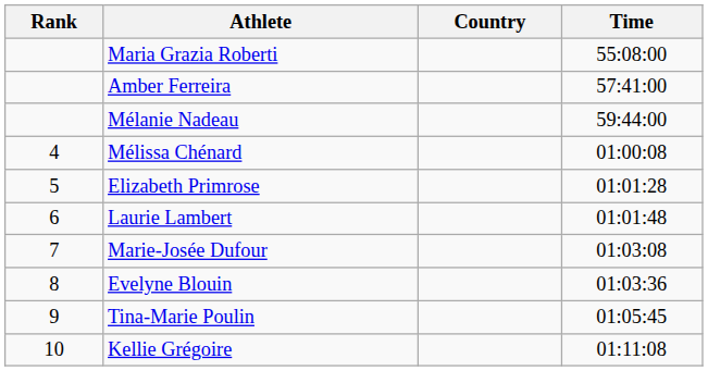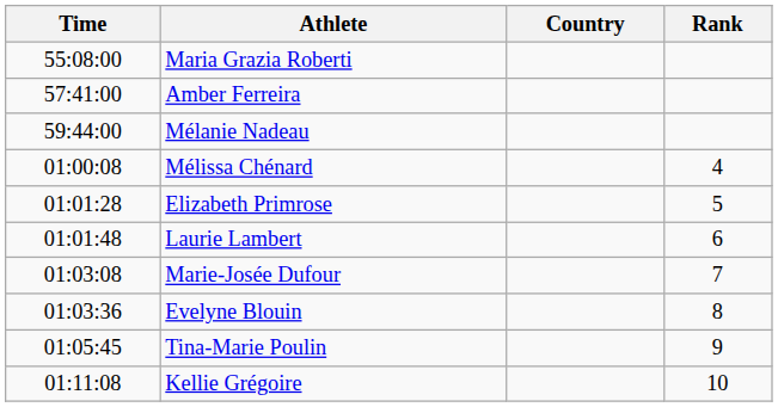 <table class="wikitable" width=40% style="font-size:90%; text-align:center;">
 <tr>
-<th>Rank</th>
+<th>Time</th>
 <th>Athlete</th>
 <th>Country</th>
-<th>Time</th>
+<th>Rank</th>
 </tr>
 <tr>
-<td></td>
+<td>55:08:00</td>
 <td align=left><a href='#'>Maria Grazia Roberti</a></td>
 <td align=left></td>
-<td>55:08:00</td>
+<td></td>
 </tr>
 <tr>
-<td></td>
+<td>57:41:00</td>
 <td align=left><a href='#'>Amber Ferreira</a></td>
 <td align=left></td>
-<td>57:41:00</td>
+<td></td>
 </tr>
 <tr>
-<td></td>
+<td>59:44:00</td>
 <td align=left><a href='#'>Mélanie Nadeau</a></td>
 <td align=left></td>
-<td>59:44:00</td>
+<td></td>
 </tr>
 <tr>
-<td>4</td>
+<td>01:00:08</td>
 <td align=left><a href='#'>Mélissa Chénard</a></td>
 <td align=left></td>
-<td>01:00:08</td>
+<td>4</td>
 </tr>
 <tr>
-<td>5</td>
+<td>01:01:28</td>
 <td align=left><a href='#'>Elizabeth Primrose</a></td>
 <td align=left></td>
-<td>01:01:28</td>
+<td>5</td>
 </tr>
 <tr>
-<td>6</td>
+<td>01:01:48</td>
 <td align=left><a href='#'>Laurie Lambert</a></td>
 <td align=left></td>
-<td>01:01:48</td>
+<td>6</td>
 </tr>
 <tr>
-<td>7</td>
+<td>01:03:08</td>
 <td align=left><a href='#'>Marie-Josée Dufour</a></td>
 <td align=left></td>
-<td>01:03:08</td>
+<td>7</td>
 </tr>
 <tr>
-<td>8</td>
+<td>01:03:36</td>
 <td align=left><a href='#'>Evelyne Blouin</a></td>
 <td align=left></td>
-<td>01:03:36</td>
+<td>8</td>
 </tr>
 <tr>
-<td>9</td>
+<td>01:05:45</td>
 <td align=left><a href='#'>Tina-Marie Poulin</a></td>
 <td align=left></td>
-<td>01:05:45</td>
+<td>9</td>
 </tr>
 <tr>
-<td>10</td>
+<td>01:11:08</td>
 <td align=left><a href='#'>Kellie Grégoire</a></td>
 <td align=left></td>
-<td>01:11:08</td>
+<td>10</td>
 </tr>
 </table>
